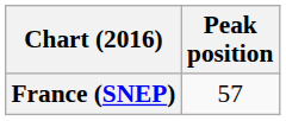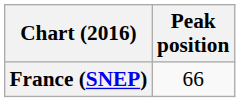 <table class="wikitable sortable plainrowheaders" style="text-align:center">
 <tr>
 <th scope="col">Chart (2016)</th>
 <th scope="col">Peak<br> position</th>
 </tr>
 <tr>
 <th scope="row">France (<a href='#'>SNEP</a>)</th>
-<td>57</td>
+<td>66</td>
 </tr>
 </table>
